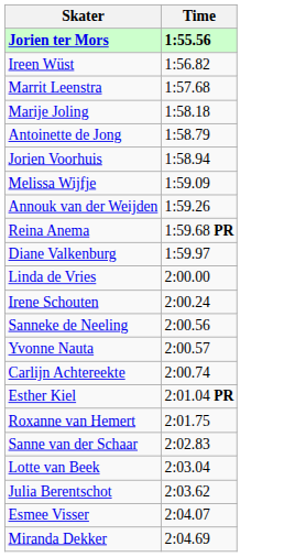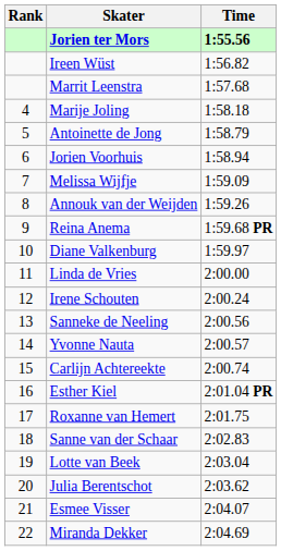 <table class="wikitable">
 <tr>
+<th>Rank</th>
 <th>Skater</th>
 <th>Time</th>
 </tr>
 <tr bgcolor=ccffcc>
+<td align="center"></td>
 <td><strong><a href='#'>Jorien ter Mors</a></strong></td>
 <td><strong>1:55.56</strong></td>
 </tr>
 <tr>
+<td align="center"></td>
 <td><a href='#'>Ireen Wüst</a></td>
 <td>1:56.82</td>
 </tr>
 <tr>
+<td align="center"></td>
 <td><a href='#'>Marrit Leenstra</a></td>
 <td>1:57.68</td>
 </tr>
 <tr>
+<td align="center">4</td>
 <td><a href='#'>Marije Joling</a></td>
 <td>1:58.18</td>
 </tr>
 <tr>
+<td align="center">5</td>
 <td><a href='#'>Antoinette de Jong</a></td>
 <td>1:58.79</td>
 </tr>
 <tr>
+<td align="center">6</td>
 <td><a href='#'>Jorien Voorhuis</a></td>
 <td>1:58.94</td>
 </tr>
 <tr>
+<td align="center">7</td>
 <td><a href='#'>Melissa Wijfje</a></td>
 <td>1:59.09</td>
 </tr>
 <tr>
+<td align="center">8</td>
 <td><a href='#'>Annouk van der Weijden</a></td>
 <td>1:59.26</td>
 </tr>
 <tr>
+<td align="center">9</td>
 <td><a href='#'>Reina Anema</a></td>
 <td>1:59.68 <strong>PR</strong></td>
 </tr>
 <tr>
+<td align="center">10</td>
 <td><a href='#'>Diane Valkenburg</a></td>
 <td>1:59.97</td>
 </tr>
 <tr>
+<td align="center">11</td>
 <td><a href='#'>Linda de Vries</a></td>
 <td>2:00.00</td>
 </tr>
 <tr>
+<td align="center">12</td>
 <td><a href='#'>Irene Schouten</a></td>
 <td>2:00.24</td>
 </tr>
 <tr>
+<td align="center">13</td>
 <td><a href='#'>Sanneke de Neeling</a></td>
 <td>2:00.56</td>
 </tr>
 <tr>
+<td align="center">14</td>
 <td><a href='#'>Yvonne Nauta</a></td>
 <td>2:00.57</td>
 </tr>
 <tr>
+<td align="center">15</td>
 <td><a href='#'>Carlijn Achtereekte</a></td>
 <td>2:00.74</td>
 </tr>
 <tr>
+<td align="center">16</td>
 <td><a href='#'>Esther Kiel</a></td>
 <td>2:01.04 <strong>PR</strong></td>
 </tr>
 <tr>
+<td align="center">17</td>
 <td><a href='#'>Roxanne van Hemert</a></td>
 <td>2:01.75</td>
 </tr>
 <tr>
+<td align="center">18</td>
 <td><a href='#'>Sanne van der Schaar</a></td>
 <td>2:02.83</td>
 </tr>
 <tr>
+<td align="center">19</td>
 <td><a href='#'>Lotte van Beek</a></td>
 <td>2:03.04</td>
 </tr>
 <tr>
+<td align="center">20</td>
 <td><a href='#'>Julia Berentschot</a></td>
 <td>2:03.62</td>
 </tr>
 <tr>
+<td align="center">21</td>
 <td><a href='#'>Esmee Visser</a></td>
 <td>2:04.07</td>
 </tr>
 <tr>
+<td align="center">22</td>
 <td><a href='#'>Miranda Dekker</a></td>
 <td>2:04.69</td>
 </tr>
 </table>
